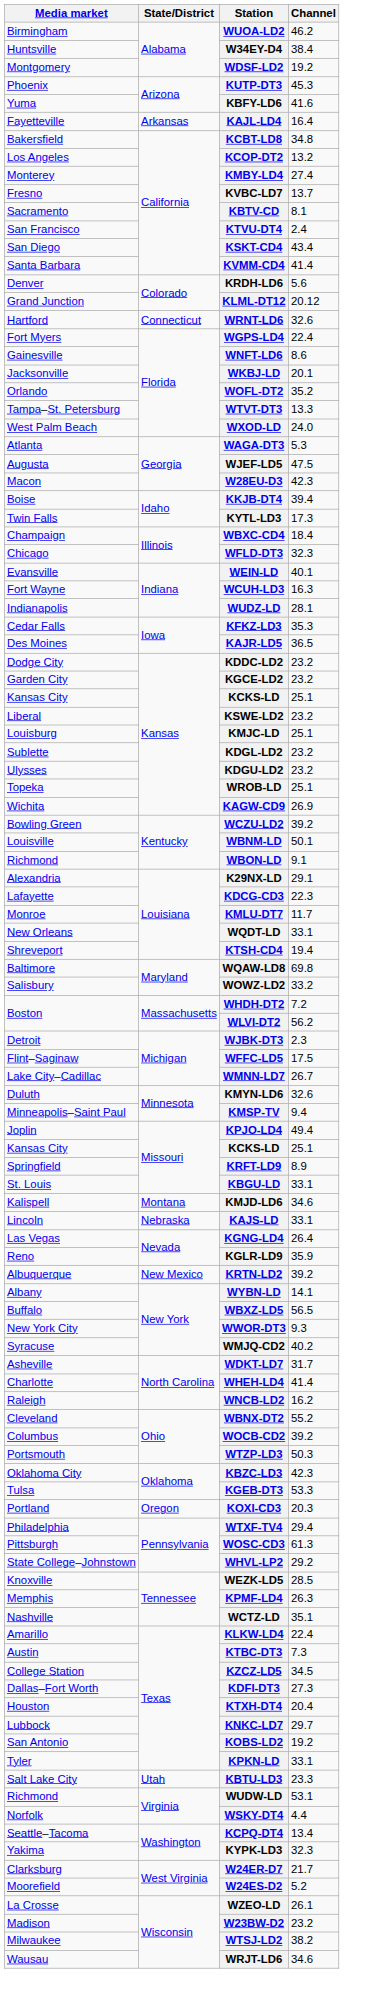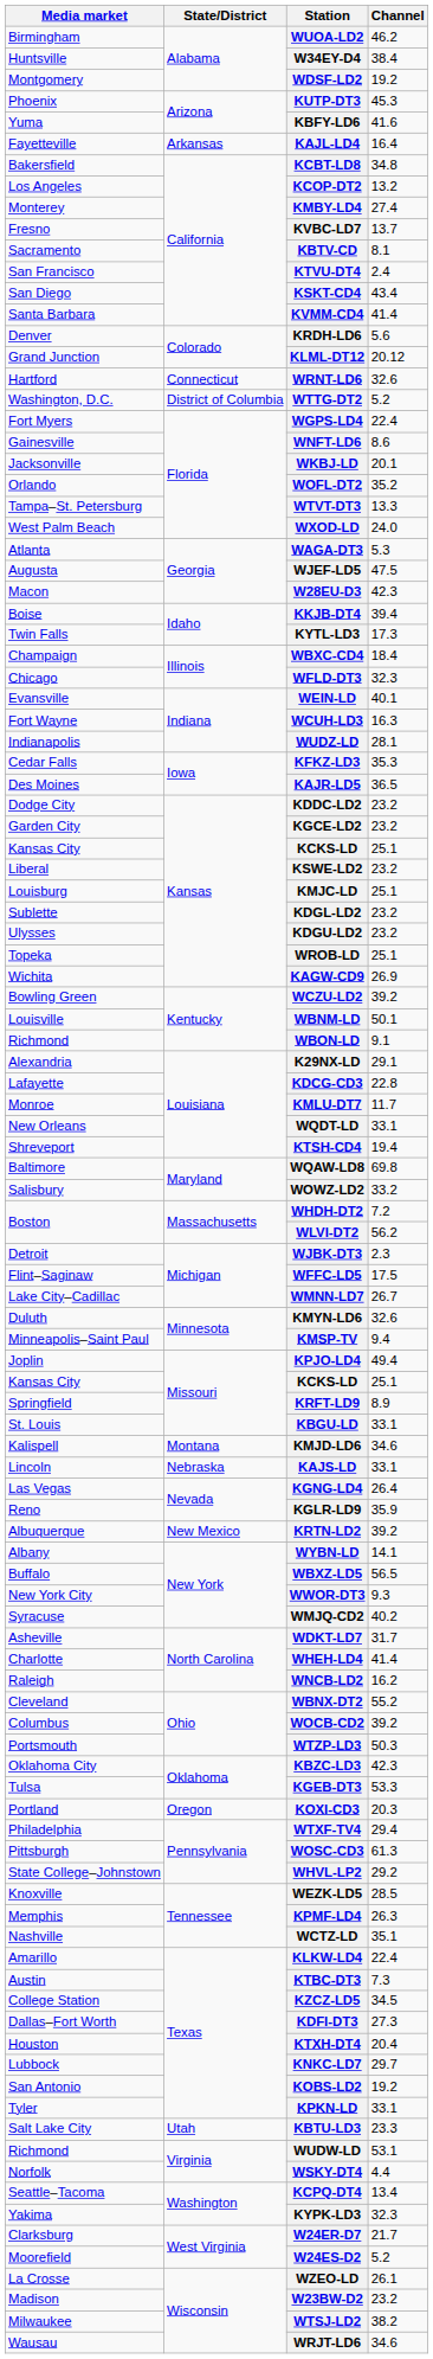 <table class="wikitable sortable">
 <tr>
 <th scope="col"><a href='#'>Media market</a></th>
 <th scope="col">State/District</th>
 <th scope="col">Station</th>
 <th scope="col">Channel</th>
 </tr>
 <tr>
 <td><a href='#'>Birmingham</a></td>
 <td rowspan="3"><a href='#'>Alabama</a></td>
 <th scope="row"><a href='#'>WUOA-LD2</a></th>
 <td>46.2</td>
 </tr>
 <tr>
 <td><a href='#'>Huntsville</a></td>
 <th scope="row">W34EY-D4</th>
 <td>38.4</td>
 </tr>
 <tr>
 <td><a href='#'>Montgomery</a></td>
 <th scope="row"><a href='#'>WDSF-LD2</a></th>
 <td>19.2</td>
 </tr>
 <tr>
 <td><a href='#'>Phoenix</a></td>
 <td rowspan="2"><a href='#'>Arizona</a></td>
 <th scope="row"><a href='#'>KUTP-DT3</a></th>
 <td>45.3</td>
 </tr>
 <tr>
 <td><a href='#'>Yuma</a></td>
 <th scope="row">KBFY-LD6</th>
 <td>41.6</td>
 </tr>
 <tr>
 <td><a href='#'>Fayetteville</a></td>
 <td><a href='#'>Arkansas</a></td>
 <th scope="row"><a href='#'>KAJL-LD4</a></th>
 <td>16.4</td>
 </tr>
 <tr>
 <td><a href='#'>Bakersfield</a></td>
 <td rowspan="8"><a href='#'>California</a></td>
 <th scope="row"><a href='#'>KCBT-LD8</a></th>
 <td>34.8</td>
 </tr>
 <tr>
 <td><a href='#'>Los Angeles</a></td>
 <th scope="row"><a href='#'>KCOP-DT2</a></th>
 <td>13.2</td>
 </tr>
 <tr>
 <td><a href='#'>Monterey</a></td>
 <th scope="row"><a href='#'>KMBY-LD4</a></th>
 <td>27.4</td>
 </tr>
 <tr>
 <td><a href='#'>Fresno</a></td>
 <th scope="row">KVBC-LD7</th>
 <td>13.7</td>
 </tr>
 <tr>
 <td><a href='#'>Sacramento</a></td>
 <th scope="row"><a href='#'>KBTV-CD</a></th>
 <td>8.1</td>
 </tr>
 <tr>
 <td><a href='#'>San Francisco</a></td>
 <th scope="row"><a href='#'>KTVU-DT4</a></th>
 <td>2.4</td>
 </tr>
 <tr>
 <td><a href='#'>San Diego</a></td>
 <th scope="row"><a href='#'>KSKT-CD4</a></th>
 <td>43.4</td>
 </tr>
 <tr>
 <td><a href='#'>Santa Barbara</a></td>
 <th scope="row"><a href='#'>KVMM-CD4</a></th>
 <td>41.4</td>
 </tr>
 <tr>
 <td><a href='#'>Denver</a></td>
 <td rowspan="2"><a href='#'>Colorado</a></td>
 <th scope="row">KRDH-LD6</th>
 <td>5.6</td>
 </tr>
 <tr>
 <td><a href='#'>Grand Junction</a></td>
 <th scope="row"><a href='#'>KLML-DT12</a></th>
 <td>20.12</td>
 </tr>
 <tr>
 <td><a href='#'>Hartford</a></td>
 <td><a href='#'>Connecticut</a></td>
 <th scope="row"><a href='#'>WRNT-LD6</a></th>
 <td>32.6</td>
+</tr>
+<tr>
+<td><a href='#'>Washington, D.C.</a></td>
+<td><a href='#'>District of Columbia</a></td>
+<th scope="row"><a href='#'>WTTG-DT2</a></th>
+<td>5.2</td>
 </tr>
 <tr>
 <td><a href='#'>Fort Myers</a></td>
 <td rowspan="6"><a href='#'>Florida</a></td>
 <th scope="row"><a href='#'>WGPS-LD4</a></th>
 <td>22.4</td>
 </tr>
 <tr>
 <td><a href='#'>Gainesville</a></td>
 <th scope="row"><a href='#'>WNFT-LD6</a></th>
 <td>8.6</td>
 </tr>
 <tr>
 <td><a href='#'>Jacksonville</a></td>
 <th scope="row"><a href='#'>WKBJ-LD</a></th>
 <td>20.1</td>
 </tr>
 <tr>
 <td><a href='#'>Orlando</a></td>
 <th scope="row"><a href='#'>WOFL-DT2</a></th>
 <td>35.2</td>
 </tr>
 <tr>
 <td><a href='#'>Tampa</a>–<a href='#'>St. Petersburg</a></td>
 <th scope="row"><a href='#'>WTVT-DT3</a></th>
 <td>13.3</td>
 </tr>
 <tr>
 <td><a href='#'>West Palm Beach</a></td>
 <th scope="row"><a href='#'>WXOD-LD</a></th>
 <td>24.0</td>
 </tr>
 <tr>
 <td><a href='#'>Atlanta</a></td>
 <td rowspan="3"><a href='#'>Georgia</a></td>
 <th scope="row"><a href='#'>WAGA-DT3</a></th>
 <td>5.3</td>
 </tr>
 <tr>
 <td><a href='#'>Augusta</a></td>
 <th scope="row">WJEF-LD5</th>
 <td>47.5</td>
 </tr>
 <tr>
 <td><a href='#'>Macon</a></td>
 <th scope="row"><a href='#'>W28EU-D3</a></th>
 <td>42.3</td>
 </tr>
 <tr>
 <td><a href='#'>Boise</a></td>
 <td rowspan="2"><a href='#'>Idaho</a></td>
 <th scope="row"><a href='#'>KKJB-DT4</a></th>
 <td>39.4</td>
 </tr>
 <tr>
 <td><a href='#'>Twin Falls</a></td>
 <th scope="row">KYTL-LD3</th>
 <td>17.3</td>
 </tr>
 <tr>
 <td><a href='#'>Champaign</a></td>
 <td rowspan="2"><a href='#'>Illinois</a></td>
 <th scope="row"><a href='#'>WBXC-CD4</a></th>
 <td>18.4</td>
 </tr>
 <tr>
 <td><a href='#'>Chicago</a></td>
 <th scope="row"><a href='#'>WFLD-DT3</a></th>
 <td>32.3</td>
 </tr>
 <tr>
 <td><a href='#'>Evansville</a></td>
 <td rowspan="3"><a href='#'>Indiana</a></td>
 <th scope="row"><a href='#'>WEIN-LD</a></th>
 <td>40.1</td>
 </tr>
 <tr>
 <td><a href='#'>Fort Wayne</a></td>
 <th scope="row"><a href='#'>WCUH-LD3</a></th>
 <td>16.3</td>
 </tr>
 <tr>
 <td><a href='#'>Indianapolis</a></td>
 <th scope="row"><a href='#'>WUDZ-LD</a></th>
 <td>28.1</td>
 </tr>
 <tr>
 <td><a href='#'>Cedar Falls</a></td>
 <td rowspan="2"><a href='#'>Iowa</a></td>
 <th scope="row"><a href='#'>KFKZ-LD3</a></th>
 <td>35.3</td>
 </tr>
 <tr>
 <td><a href='#'>Des Moines</a></td>
 <th scope="row"><a href='#'>KAJR-LD5</a></th>
 <td>36.5</td>
 </tr>
 <tr>
 <td><a href='#'>Dodge City</a></td>
 <td rowspan="9"><a href='#'>Kansas</a></td>
 <th scope="row">KDDC-LD2</th>
 <td>23.2</td>
 </tr>
 <tr>
 <td><a href='#'>Garden City</a></td>
 <th scope="row">KGCE-LD2</th>
 <td>23.2</td>
 </tr>
 <tr>
 <td><a href='#'>Kansas City</a></td>
 <th scope="row">KCKS-LD</th>
 <td>25.1</td>
 </tr>
 <tr>
 <td><a href='#'>Liberal</a></td>
 <th scope="row">KSWE-LD2</th>
 <td>23.2</td>
 </tr>
 <tr>
 <td><a href='#'>Louisburg</a></td>
 <th scope="row">KMJC-LD</th>
 <td>25.1</td>
 </tr>
 <tr>
 <td><a href='#'>Sublette</a></td>
 <th scope="row">KDGL-LD2</th>
 <td>23.2</td>
 </tr>
 <tr>
 <td><a href='#'>Ulysses</a></td>
 <th scope="row">KDGU-LD2</th>
 <td>23.2</td>
 </tr>
 <tr>
 <td><a href='#'>Topeka</a></td>
 <th scope="row">WROB-LD</th>
 <td>25.1</td>
 </tr>
 <tr>
 <td><a href='#'>Wichita</a></td>
 <th scope="row"><a href='#'>KAGW-CD9</a></th>
 <td>26.9</td>
 </tr>
 <tr>
 <td><a href='#'>Bowling Green</a></td>
 <td rowspan="3"><a href='#'>Kentucky</a></td>
 <th scope="row"><a href='#'>WCZU-LD2</a></th>
 <td>39.2</td>
 </tr>
 <tr>
 <td><a href='#'>Louisville</a></td>
 <th scope="row"><a href='#'>WBNM-LD</a></th>
 <td>50.1</td>
 </tr>
 <tr>
 <td><a href='#'>Richmond</a></td>
 <th scope="row"><a href='#'>WBON-LD</a></th>
 <td>9.1</td>
 </tr>
 <tr>
 <td><a href='#'>Alexandria</a></td>
 <td rowspan="5"><a href='#'>Louisiana</a></td>
 <th scope="row">K29NX-LD</th>
 <td>29.1</td>
 </tr>
 <tr>
 <td><a href='#'>Lafayette</a></td>
 <th scope="row"><a href='#'>KDCG-CD3</a></th>
-<td>22.3</td>
+<td>22.8</td>
 </tr>
 <tr>
 <td><a href='#'>Monroe</a></td>
 <th scope="row"><a href='#'>KMLU-DT7</a></th>
 <td>11.7</td>
 </tr>
 <tr>
 <td><a href='#'>New Orleans</a></td>
 <th scope="row">WQDT-LD</th>
 <td>33.1</td>
 </tr>
 <tr>
 <td><a href='#'>Shreveport</a></td>
 <th scope="row"><a href='#'>KTSH-CD4</a></th>
 <td>19.4</td>
 </tr>
 <tr>
 <td><a href='#'>Baltimore</a></td>
 <td rowspan="2"><a href='#'>Maryland</a></td>
 <th scope="row">WQAW-LD8</th>
 <td>69.8</td>
 </tr>
 <tr>
 <td><a href='#'>Salisbury</a></td>
 <th scope="row">WOWZ-LD2</th>
 <td>33.2</td>
 </tr>
 <tr>
 <td rowspan="2"><a href='#'>Boston</a></td>
 <td rowspan="2"><a href='#'>Massachusetts</a></td>
 <th scope="row"><a href='#'>WHDH-DT2</a></th>
 <td>7.2</td>
 </tr>
 <tr>
 <th scope="row"><a href='#'>WLVI-DT2</a></th>
 <td>56.2</td>
 </tr>
 <tr>
 <td><a href='#'>Detroit</a></td>
 <td rowspan="3"><a href='#'>Michigan</a></td>
 <th scope="row"><a href='#'>WJBK-DT3</a></th>
 <td>2.3</td>
 </tr>
 <tr>
 <td><a href='#'>Flint</a>–<a href='#'>Saginaw</a></td>
 <th scope="row"><a href='#'>WFFC-LD5</a></th>
 <td>17.5</td>
 </tr>
 <tr>
 <td><a href='#'>Lake City</a>–<a href='#'>Cadillac</a></td>
 <th scope="row"><a href='#'>WMNN-LD7</a></th>
 <td>26.7</td>
 </tr>
 <tr>
 <td><a href='#'>Duluth</a></td>
 <td rowspan="2"><a href='#'>Minnesota</a></td>
 <th scope="row">KMYN-LD6</th>
 <td>32.6</td>
 </tr>
 <tr>
 <td><a href='#'>Minneapolis</a>–<a href='#'>Saint Paul</a></td>
 <th scope="row"><a href='#'>KMSP-TV</a></th>
 <td>9.4</td>
 </tr>
 <tr>
 <td><a href='#'>Joplin</a></td>
 <td rowspan="4"><a href='#'>Missouri</a></td>
 <th scope="row"><a href='#'>KPJO-LD4</a></th>
 <td>49.4</td>
 </tr>
 <tr>
 <td><a href='#'>Kansas City</a></td>
 <th scope="row">KCKS-LD</th>
 <td>25.1</td>
 </tr>
 <tr>
 <td><a href='#'>Springfield</a></td>
 <th scope="row"><a href='#'>KRFT-LD9</a></th>
 <td>8.9</td>
 </tr>
 <tr>
 <td><a href='#'>St. Louis</a></td>
 <th scope="row"><a href='#'>KBGU-LD</a></th>
 <td>33.1</td>
 </tr>
 <tr>
 <td><a href='#'>Kalispell</a></td>
 <td><a href='#'>Montana</a></td>
 <th scope="row">KMJD-LD6</th>
 <td>34.6</td>
 </tr>
 <tr>
 <td><a href='#'>Lincoln</a></td>
 <td><a href='#'>Nebraska</a></td>
 <th scope="row"><a href='#'>KAJS-LD</a></th>
 <td>33.1</td>
 </tr>
 <tr>
 <td><a href='#'>Las Vegas</a></td>
 <td rowspan="2"><a href='#'>Nevada</a></td>
 <th scope="row"><a href='#'>KGNG-LD4</a></th>
 <td>26.4</td>
 </tr>
 <tr>
 <td><a href='#'>Reno</a></td>
 <th scope="row">KGLR-LD9</th>
 <td>35.9</td>
 </tr>
 <tr>
 <td><a href='#'>Albuquerque</a></td>
 <td><a href='#'>New Mexico</a></td>
 <th scope="row"><a href='#'>KRTN-LD2</a></th>
 <td>39.2</td>
 </tr>
 <tr>
 <td><a href='#'>Albany</a></td>
 <td rowspan="4"><a href='#'>New York</a></td>
 <th scope="row"><a href='#'>WYBN-LD</a></th>
 <td>14.1</td>
 </tr>
 <tr>
 <td><a href='#'>Buffalo</a></td>
 <th scope="row"><a href='#'>WBXZ-LD5</a></th>
 <td>56.5</td>
 </tr>
 <tr>
 <td><a href='#'>New York City</a></td>
 <th scope="row"><a href='#'>WWOR-DT3</a></th>
 <td>9.3</td>
 </tr>
 <tr>
 <td><a href='#'>Syracuse</a></td>
 <th scope="row">WMJQ-CD2</th>
 <td>40.2</td>
 </tr>
 <tr>
 <td><a href='#'>Asheville</a></td>
 <td rowspan="3"><a href='#'>North Carolina</a></td>
 <th scope="row"><a href='#'>WDKT-LD7</a></th>
 <td>31.7</td>
 </tr>
 <tr>
 <td><a href='#'>Charlotte</a></td>
 <th scope="row"><a href='#'>WHEH-LD4</a></th>
 <td>41.4</td>
 </tr>
 <tr>
 <td><a href='#'>Raleigh</a></td>
 <th scope="row"><a href='#'>WNCB-LD2</a></th>
 <td>16.2</td>
 </tr>
 <tr>
 <td><a href='#'>Cleveland</a></td>
 <td rowspan="3"><a href='#'>Ohio</a></td>
 <th scope="row"><a href='#'>WBNX-DT2</a></th>
 <td>55.2</td>
 </tr>
 <tr>
 <td><a href='#'>Columbus</a></td>
 <th scope="row"><a href='#'>WOCB-CD2</a></th>
 <td>39.2</td>
 </tr>
 <tr>
 <td><a href='#'>Portsmouth</a></td>
 <th scope="row"><a href='#'>WTZP-LD3</a></th>
 <td>50.3</td>
 </tr>
 <tr>
 <td><a href='#'>Oklahoma City</a></td>
 <td rowspan="2"><a href='#'>Oklahoma</a></td>
 <th scope="row"><a href='#'>KBZC-LD3</a></th>
 <td>42.3</td>
 </tr>
 <tr>
 <td><a href='#'>Tulsa</a></td>
 <th scope="row"><a href='#'>KGEB-DT3</a></th>
 <td>53.3</td>
 </tr>
 <tr>
 <td><a href='#'>Portland</a></td>
 <td><a href='#'>Oregon</a></td>
 <th scope="row"><a href='#'>KOXI-CD3</a></th>
 <td>20.3</td>
 </tr>
 <tr>
 <td><a href='#'>Philadelphia</a></td>
 <td rowspan="3"><a href='#'>Pennsylvania</a></td>
 <th scope="row"><a href='#'>WTXF-TV4</a></th>
 <td>29.4</td>
 </tr>
 <tr>
 <td><a href='#'>Pittsburgh</a></td>
 <th scope="row"><a href='#'>WOSC-CD3</a></th>
 <td>61.3</td>
 </tr>
 <tr>
 <td><a href='#'>State College</a>–<a href='#'>Johnstown</a></td>
 <th scope="row"><a href='#'>WHVL-LP2</a></th>
 <td>29.2</td>
 </tr>
 <tr>
 <td><a href='#'>Knoxville</a></td>
 <td rowspan="3"><a href='#'>Tennessee</a></td>
 <th scope="row">WEZK-LD5</th>
 <td>28.5</td>
 </tr>
 <tr>
 <td><a href='#'>Memphis</a></td>
 <th scope="row"><a href='#'>KPMF-LD4</a></th>
 <td>26.3</td>
 </tr>
 <tr>
 <td><a href='#'>Nashville</a></td>
 <th scope="row">WCTZ-LD</th>
 <td>35.1</td>
 </tr>
 <tr>
 <td><a href='#'>Amarillo</a></td>
 <td rowspan="8"><a href='#'>Texas</a></td>
 <th scope="row"><a href='#'>KLKW-LD4</a></th>
 <td>22.4</td>
 </tr>
 <tr>
 <td><a href='#'>Austin</a></td>
 <th scope="row"><a href='#'>KTBC-DT3</a></th>
 <td>7.3</td>
 </tr>
 <tr>
 <td><a href='#'>College Station</a></td>
 <th scope="row"><a href='#'>KZCZ-LD5</a></th>
 <td>34.5</td>
 </tr>
 <tr>
 <td><a href='#'>Dallas</a>–<a href='#'>Fort Worth</a></td>
 <th scope="row"><a href='#'>KDFI-DT3</a></th>
 <td>27.3</td>
 </tr>
 <tr>
 <td><a href='#'>Houston</a></td>
 <th scope="row"><a href='#'>KTXH-DT4</a></th>
 <td>20.4</td>
 </tr>
 <tr>
 <td><a href='#'>Lubbock</a></td>
 <th scope="row"><a href='#'>KNKC-LD7</a></th>
 <td>29.7</td>
 </tr>
 <tr>
 <td><a href='#'>San Antonio</a></td>
 <th scope="row"><a href='#'>KOBS-LD2</a></th>
 <td>19.2</td>
 </tr>
 <tr>
 <td><a href='#'>Tyler</a></td>
 <th scope="row"><a href='#'>KPKN-LD</a></th>
 <td>33.1</td>
 </tr>
 <tr>
 <td><a href='#'>Salt Lake City</a></td>
 <td><a href='#'>Utah</a></td>
 <th scope="row"><a href='#'>KBTU-LD3</a></th>
 <td>23.3</td>
 </tr>
 <tr>
 <td><a href='#'>Richmond</a></td>
 <td rowspan="2"><a href='#'>Virginia</a></td>
 <th scope="row">WUDW-LD</th>
 <td>53.1</td>
 </tr>
 <tr>
 <td><a href='#'>Norfolk</a></td>
 <th scope="row"><a href='#'>WSKY-DT4</a></th>
 <td>4.4</td>
 </tr>
 <tr>
 <td><a href='#'>Seattle</a>–<a href='#'>Tacoma</a></td>
 <td rowspan="2"><a href='#'>Washington</a></td>
 <th scope="row"><a href='#'>KCPQ-DT4</a></th>
 <td>13.4</td>
 </tr>
 <tr>
 <td><a href='#'>Yakima</a></td>
 <th scope="row">KYPK-LD3</th>
 <td>32.3</td>
 </tr>
 <tr>
 <td><a href='#'>Clarksburg</a></td>
 <td rowspan="2"><a href='#'>West Virginia</a></td>
 <th scope="row"><a href='#'>W24ER-D7</a></th>
 <td>21.7</td>
 </tr>
 <tr>
 <td><a href='#'>Moorefield</a></td>
 <th scope="row"><a href='#'>W24ES-D2</a></th>
 <td>5.2</td>
 </tr>
 <tr>
 <td><a href='#'>La Crosse</a></td>
 <td rowspan="4"><a href='#'>Wisconsin</a></td>
 <th scope="row">WZEO-LD</th>
 <td>26.1</td>
 </tr>
 <tr>
 <td><a href='#'>Madison</a></td>
 <th scope="row"><a href='#'>W23BW-D2</a></th>
 <td>23.2</td>
 </tr>
 <tr>
 <td><a href='#'>Milwaukee</a></td>
 <th scope="row"><a href='#'>WTSJ-LD2</a></th>
 <td>38.2</td>
 </tr>
 <tr>
 <td><a href='#'>Wausau</a></td>
 <th scope="row">WRJT-LD6</th>
 <td>34.6</td>
 </tr>
 </table>
